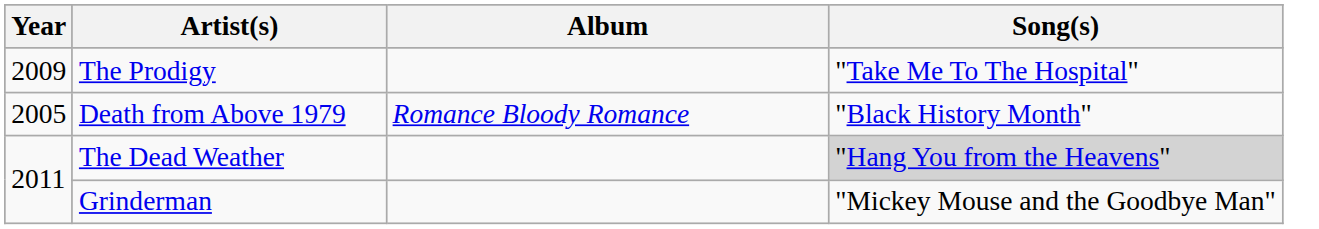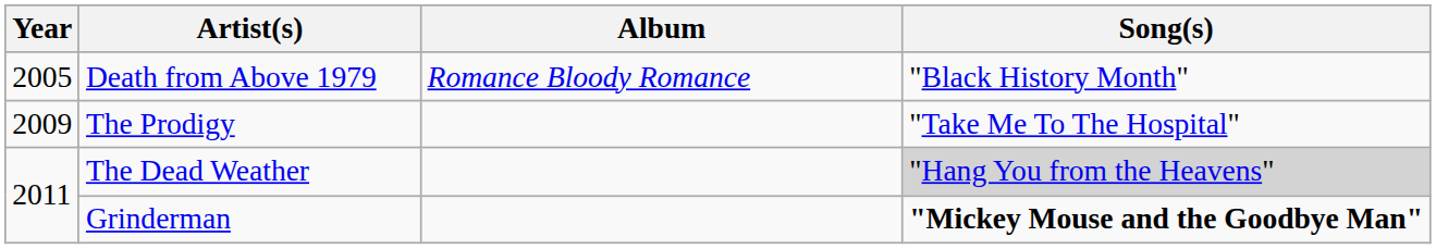 <table class="wikitable">
 <tr>
 <th>Year</th>
 <th width="175">Artist(s)</th>
 <th width="250">Album</th>
 <th>Song(s)</th>
 </tr>
 <tr>
+<td align="center">2005</td>
+<td><a href='#'>Death from Above 1979</a></td>
+<td><em><a href='#'>Romance Bloody Romance</a></em></td>
+<td>"<a href='#'>Black History Month</a>"</td>
+</tr>
+<tr>
 <td>2009</td>
 <td><a href='#'>The Prodigy</a></td>
 <td></td>
 <td>"<a href='#'>Take Me To The Hospital</a>"</td>
-</tr>
-<tr>
-<td align="center">2005</td>
-<td><a href='#'>Death from Above 1979</a></td>
-<td><em><a href='#'>Romance Bloody Romance</a></em></td>
-<td>"<a href='#'>Black History Month</a>"</td>
 </tr>
 <tr>
 <td rowspan="2">2011</td>
 <td><a href='#'>The Dead Weather</a></td>
 <td></td>
 <td style="background: lightgrey;">"<a href='#'>Hang You from the Heavens</a>"</td>
 </tr>
 <tr>
 <td><a href='#'>Grinderman</a></td>
 <td></td>
-<td>"Mickey Mouse and the Goodbye Man"</td>
+<td><strong>"Mickey Mouse and the Goodbye Man"</strong></td>
 </tr>
 </table>
